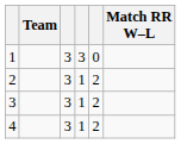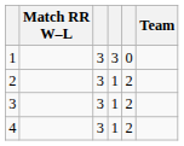 <table class="wikitable">
 <tr>
 <th -Pos></th>
-<th>Team</th>
+<th>Match RR <br>W–L</th>
 <th Played></th>
 <th Won></th>
 <th Lost></th>
-<th>Match RR <br>W–L</th>
+<th>Team</th>
 </tr>
 <tr>
 <td>1</td>
-<td><strong></strong></td>
+<td></td>
 <td>3</td>
 <td>3</td>
 <td>0</td>
-<td></td>
+<td><strong></strong></td>
 </tr>
 <tr>
 <td>2</td>
 <td></td>
 <td>3</td>
 <td>1</td>
 <td>2</td>
 <td></td>
 </tr>
 <tr>
 <td>3</td>
 <td></td>
 <td>3</td>
 <td>1</td>
 <td>2</td>
 <td></td>
 </tr>
 <tr>
 <td>4</td>
 <td></td>
 <td>3</td>
 <td>1</td>
 <td>2</td>
 <td></td>
 </tr>
 </table>
